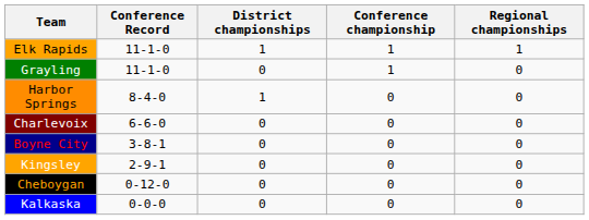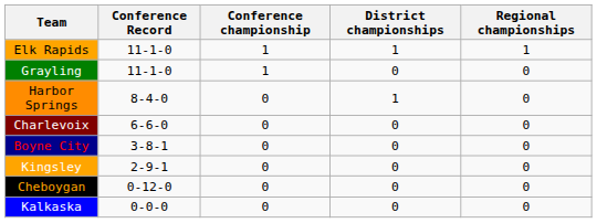 <table class="wikitable sortable" style="text-align:center">
 <tr>
 <th>Team</th>
 <th>Conference Record</th>
+<th>Conference championship</th>
 <th>District championships</th>
-<th>Conference championship</th>
 <th>Regional championships</th>
 </tr>
 <tr>
 <td !align=center style="background:orange;color:black">Elk Rapids</td>
 <td>11-1-0</td>
 <td>1</td>
 <td>1</td>
 <td>1</td>
 </tr>
 <tr>
 <td !align=center style="background:green;color:white">Grayling</td>
 <td>11-1-0</td>
+<td>1</td>
 <td>0</td>
-<td>1</td>
 <td>0</td>
 </tr>
 <tr>
 <td !align=center style="background:darkorange;color:black">Harbor Springs</td>
 <td>8-4-0</td>
+<td>0</td>
 <td>1</td>
-<td>0</td>
 <td>0</td>
 </tr>
 <tr>
 <td !align=center style="background:maroon;color:white">Charlevoix</td>
 <td>6-6-0</td>
 <td>0</td>
 <td>0</td>
 <td>0</td>
 </tr>
 <tr>
 <td !align=center style="background:darkblue;color:red">Boyne City</td>
 <td>3-8-1</td>
 <td>0</td>
 <td>0</td>
 <td>0</td>
 </tr>
 <tr>
 <td !align=center style="background:orange;color:white">Kingsley</td>
 <td>2-9-1</td>
 <td>0</td>
 <td>0</td>
 <td>0</td>
 </tr>
 <tr>
 <td !align=center style="background:black;color:orange">Cheboygan</td>
 <td>0-12-0</td>
 <td>0</td>
 <td>0</td>
 <td>0</td>
 </tr>
 <tr>
 <td !align=center style="background:blue;color:white">Kalkaska</td>
 <td>0-0-0</td>
 <td>0</td>
 <td>0</td>
 <td>0</td>
 </tr>
 </table>
